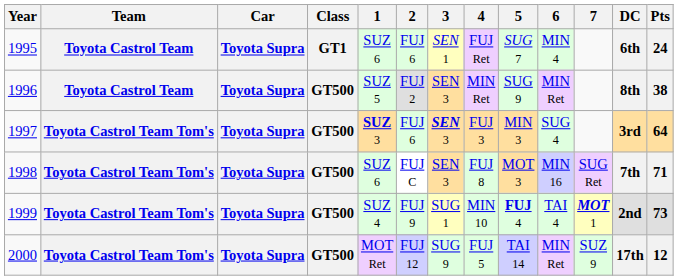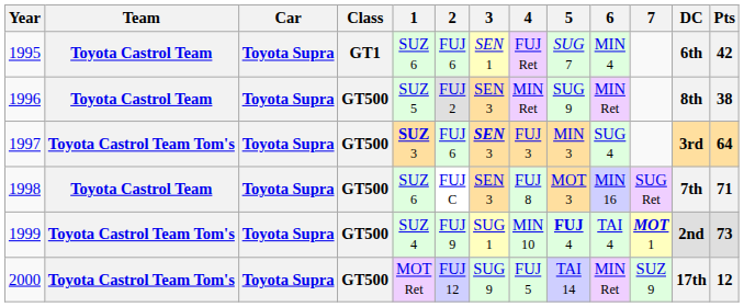 <table class="wikitable" style="text-align:center; font-size:90%">
 <tr>
 <th>Year</th>
 <th>Team</th>
 <th>Car</th>
 <th>Class</th>
 <th>1</th>
 <th>2</th>
 <th>3</th>
 <th>4</th>
 <th>5</th>
 <th>6</th>
 <th>7</th>
 <th>DC</th>
 <th>Pts</th>
 </tr>
 <tr>
 <td><a href='#'>1995</a></td>
 <th><a href='#'>Toyota Castrol Team</a></th>
 <th><a href='#'>Toyota Supra</a></th>
 <th>GT1</th>
 <td style="background:#DFFFDF;"><a href='#'>SUZ</a><br><small>6</small></td>
 <td style="background:#DFFFDF;"><a href='#'>FUJ</a><br><small>6</small></td>
 <td style="background:#FFFFBF;"><em><a href='#'>SEN</a></em><br><small>1</small></td>
 <td style="background:#EFCFFF;"><a href='#'>FUJ</a><br><small>Ret</small></td>
 <td style="background:#DFFFDF;"><em><a href='#'>SUG</a></em><br><small>7</small></td>
 <td style="background:#DFFFDF;"><a href='#'>MIN</a><br><small>4</small></td>
 <td></td>
 <th>6th</th>
-<th>24</th>
+<th>42</th>
 </tr>
 <tr>
 <td><a href='#'>1996</a></td>
 <th><a href='#'>Toyota Castrol Team</a></th>
 <th><a href='#'>Toyota Supra</a></th>
 <th>GT500</th>
 <td style="background:#DFFFDF;"><a href='#'>SUZ</a><br><small>5</small></td>
 <td style="background:#DFDFDF;"><a href='#'>FUJ</a><br><small>2</small></td>
 <td style="background:#FFDF9F;"><a href='#'>SEN</a><br><small>3</small></td>
 <td style="background:#EFCFFF;"><a href='#'>MIN</a><br><small>Ret</small></td>
 <td style="background:#DFFFDF;"><a href='#'>SUG</a><br><small>9</small></td>
 <td style="background:#EFCFFF;"><a href='#'>MIN</a><br><small>Ret</small></td>
 <td></td>
 <th>8th</th>
 <th>38</th>
 </tr>
 <tr>
 <td><a href='#'>1997</a></td>
 <th><a href='#'>Toyota Castrol Team Tom's</a></th>
 <th><a href='#'>Toyota Supra</a></th>
 <th>GT500</th>
 <td style="background:#FFDF9F;"><strong><a href='#'>SUZ</a></strong><br><small>3</small></td>
 <td style="background:#DFFFDF;"><a href='#'>FUJ</a><br><small>6</small></td>
 <td style="background:#FFDF9F;"><strong><em><a href='#'>SEN</a></em></strong><br><small>3</small></td>
 <td style="background:#FFDF9F;"><a href='#'>FUJ</a><br><small>3</small></td>
 <td style="background:#FFDF9F;"><a href='#'>MIN</a><br><small>3</small></td>
 <td style="background:#DFFFDF;"><a href='#'>SUG</a><br><small>4</small></td>
 <td></td>
 <td style="background:#FFDF9F;"><strong>3rd</strong></td>
 <td style="background:#FFDF9F;"><strong>64</strong></td>
 </tr>
 <tr>
 <td><a href='#'>1998</a></td>
-<th><a href='#'>Toyota Castrol Team Tom's</a></th>
+<th><a href='#'>Toyota Castrol Team</a></th>
 <th><a href='#'>Toyota Supra</a></th>
 <th>GT500</th>
 <td style="background:#DFFFDF;"><a href='#'>SUZ</a><br><small>6</small></td>
 <td style="background:#FFFFFF;"><a href='#'>FUJ</a><br><small>C</small></td>
 <td style="background:#FFDF9F;"><a href='#'>SEN</a><br><small>3</small></td>
 <td style="background:#DFFFDF;"><a href='#'>FUJ</a><br><small>8</small></td>
 <td style="background:#FFDF9F;"><a href='#'>MOT</a><br><small>3</small></td>
 <td style="background:#CFCFFF;"><a href='#'>MIN</a><br><small>16</small></td>
 <td style="background:#EFCFFF;"><a href='#'>SUG</a><br><small>Ret</small></td>
 <th>7th</th>
 <th>71</th>
 </tr>
 <tr>
 <td><a href='#'>1999</a></td>
 <th><a href='#'>Toyota Castrol Team Tom's</a></th>
 <th><a href='#'>Toyota Supra</a></th>
 <th>GT500</th>
 <td style="background:#DFFFDF;"><a href='#'>SUZ</a><br><small>4</small></td>
 <td style="background:#DFFFDF;"><a href='#'>FUJ</a><br><small>9</small></td>
 <td style="background:#FFFFBF;"><a href='#'>SUG</a><br><small>1</small></td>
 <td style="background:#DFFFDF;"><a href='#'>MIN</a><br><small>10</small></td>
 <td style="background:#DFFFDF;"><strong><a href='#'>FUJ</a></strong><br><small>4</small></td>
 <td style="background:#DFFFDF;"><a href='#'>TAI</a><br><small>4</small></td>
 <td style="background:#FFFFBF;"><strong><em><a href='#'>MOT</a></em></strong><br><small>1</small></td>
 <td style="background:#DFDFDF;"><strong>2nd</strong></td>
 <td style="background:#DFDFDF;"><strong>73</strong></td>
 </tr>
 <tr>
 <td><a href='#'>2000</a></td>
 <th><a href='#'>Toyota Castrol Team Tom's</a></th>
 <th><a href='#'>Toyota Supra</a></th>
 <th>GT500</th>
 <td style="background:#EFCFFF;"><a href='#'>MOT</a><br><small>Ret</small></td>
 <td style="background:#CFCFFF;"><a href='#'>FUJ</a><br><small>12</small></td>
 <td style="background:#DFFFDF;"><a href='#'>SUG</a><br><small>9</small></td>
 <td style="background:#DFFFDF;"><a href='#'>FUJ</a><br><small>5</small></td>
 <td style="background:#CFCFFF;"><a href='#'>TAI</a><br><small>14</small></td>
 <td style="background:#EFCFFF;"><a href='#'>MIN</a><br><small>Ret</small></td>
 <td style="background:#DFFFDF;"><a href='#'>SUZ</a><br><small>9</small></td>
 <th>17th</th>
 <th>12</th>
 </tr>
 </table>
